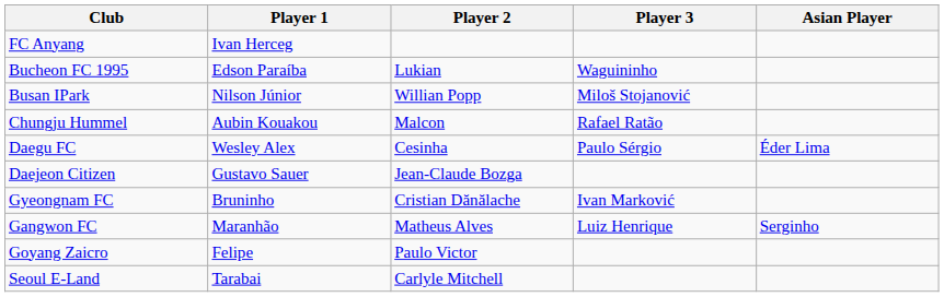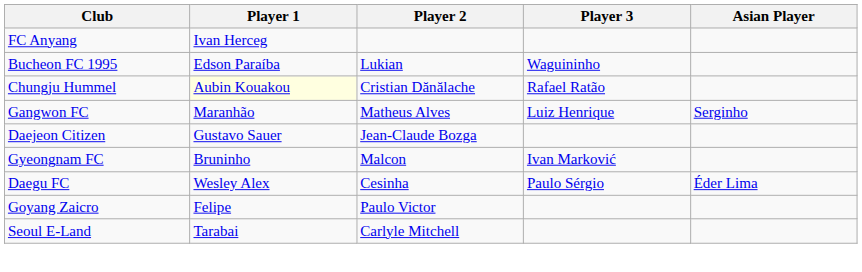 <table class="sortable wikitable">
 <tr>
 <th style="width:190px;">Club</th>
 <th style="width:170px;">Player 1</th>
 <th style="width:170px;">Player 2</th>
 <th style="width:170px;">Player 3</th>
 <th style="width:170px;">Asian Player</th>
 </tr>
 <tr>
 <td><a href='#'>FC Anyang</a></td>
 <td> <a href='#'>Ivan Herceg</a></td>
 <td></td>
 <td></td>
 <td></td>
 </tr>
 <tr>
 <td><a href='#'>Bucheon FC 1995</a></td>
 <td> <a href='#'>Edson Paraíba</a></td>
 <td> <a href='#'>Lukian</a></td>
 <td> <a href='#'>Waguininho</a></td>
 <td></td>
 </tr>
 <tr>
-<td><a href='#'>Busan IPark</a></td>
-<td> <a href='#'>Nilson Júnior</a></td>
-<td> <a href='#'>Willian Popp</a></td>
-<td> <a href='#'>Miloš Stojanović</a></td>
-<td></td>
-</tr>
-<tr>
 <td><a href='#'>Chungju Hummel</a></td>
-<td> <a href='#'>Aubin Kouakou</a></td>
-<td> <a href='#'>Malcon</a></td>
+<td style="background: lightyellow;"> <a href='#'>Aubin Kouakou</a></td>
+<td> <a href='#'>Cristian Dănălache</a></td>
 <td> <a href='#'>Rafael Ratão</a></td>
 <td></td>
 </tr>
 <tr>
-<td><a href='#'>Daegu FC</a></td>
-<td> <a href='#'>Wesley Alex</a></td>
-<td> <a href='#'>Cesinha</a></td>
-<td> <a href='#'>Paulo Sérgio</a></td>
-<td> <a href='#'>Éder Lima</a></td>
+<td><a href='#'>Gangwon FC</a></td>
+<td> <a href='#'>Maranhão</a></td>
+<td> <a href='#'>Matheus Alves</a></td>
+<td> <a href='#'>Luiz Henrique</a></td>
+<td> <a href='#'>Serginho</a></td>
 </tr>
 <tr>
 <td><a href='#'>Daejeon Citizen</a></td>
 <td> <a href='#'>Gustavo Sauer</a></td>
 <td> <a href='#'>Jean-Claude Bozga</a></td>
 <td></td>
 <td></td>
 </tr>
 <tr>
 <td><a href='#'>Gyeongnam FC</a></td>
 <td> <a href='#'>Bruninho</a></td>
-<td> <a href='#'>Cristian Dănălache</a></td>
+<td> <a href='#'>Malcon</a></td>
 <td> <a href='#'>Ivan Marković</a></td>
 <td></td>
 </tr>
 <tr>
-<td><a href='#'>Gangwon FC</a></td>
-<td> <a href='#'>Maranhão</a></td>
-<td> <a href='#'>Matheus Alves</a></td>
-<td> <a href='#'>Luiz Henrique</a></td>
-<td> <a href='#'>Serginho</a></td>
+<td><a href='#'>Daegu FC</a></td>
+<td> <a href='#'>Wesley Alex</a></td>
+<td> <a href='#'>Cesinha</a></td>
+<td> <a href='#'>Paulo Sérgio</a></td>
+<td> <a href='#'>Éder Lima</a></td>
 </tr>
 <tr>
 <td><a href='#'>Goyang Zaicro</a></td>
 <td> <a href='#'>Felipe</a></td>
 <td> <a href='#'>Paulo Victor</a></td>
 <td></td>
 <td></td>
 </tr>
 <tr>
 <td><a href='#'>Seoul E-Land</a></td>
 <td> <a href='#'>Tarabai</a></td>
 <td> <a href='#'>Carlyle Mitchell</a></td>
 <td></td>
 <td></td>
 </tr>
 </table>
